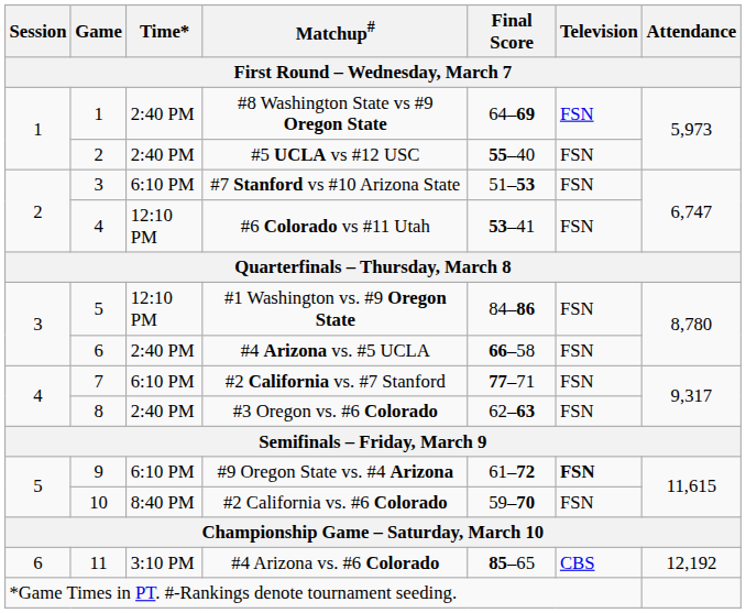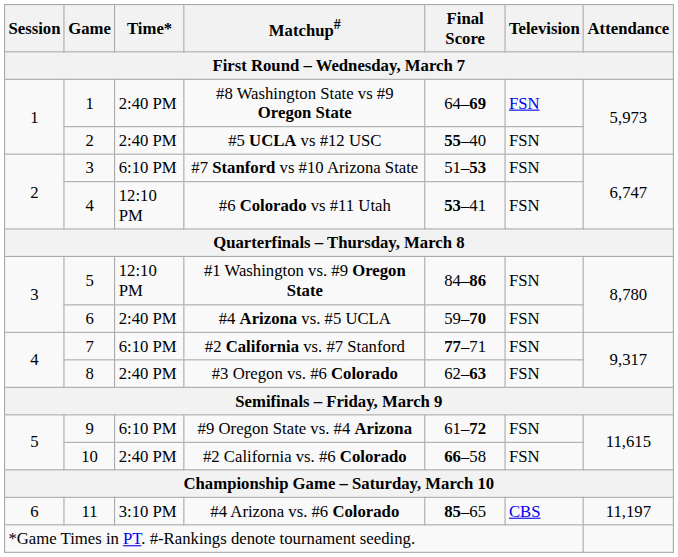 <table class="wikitable" style="font-size: 95%">
 <tr align="center">
 <th>Session</th>
 <th>Game</th>
 <th>Time*</th>
 <th>Matchup<sup>#</sup></th>
 <th>Final Score</th>
 <th>Television</th>
 <th>Attendance</th>
 </tr>
 <tr>
 <th colspan=7>First Round – Wednesday, March 7</th>
 </tr>
 <tr>
 <td rowspan=2 style="text-align:center;">1</td>
 <td style="text-align:center;">1</td>
 <td>2:40 PM</td>
 <td align=center>#8 Washington State vs #9 <strong>Oregon State</strong></td>
 <td align=center>64–<strong>69</strong></td>
 <td><a href='#'>FSN</a></td>
 <td rowspan="2" style="text-align:center;">5,973</td>
 </tr>
 <tr>
 <td style="text-align:center;">2</td>
 <td>2:40 PM</td>
 <td align=center>#5 <strong>UCLA</strong> vs #12 USC</td>
 <td align=center><strong>55</strong>–40</td>
 <td>FSN</td>
 </tr>
 <tr>
 <td rowspan=2 style="text-align:center;">2</td>
 <td style="text-align:center;">3</td>
 <td>6:10 PM</td>
 <td align=center>#7 <strong>Stanford</strong> vs #10 Arizona State</td>
 <td align=center>51–<strong>53</strong></td>
 <td>FSN</td>
 <td rowspan="2" style="text-align:center;">6,747</td>
 </tr>
 <tr>
 <td style="text-align:center;">4</td>
 <td>12:10 PM</td>
 <td align=center>#6 <strong>Colorado</strong> vs #11 Utah</td>
 <td align=center><strong>53</strong>–41</td>
 <td>FSN</td>
 </tr>
 <tr>
 <th colspan=7>Quarterfinals – Thursday, March 8</th>
 </tr>
 <tr>
 <td rowspan=2 style="text-align:center;">3</td>
 <td style="text-align:center;">5</td>
 <td>12:10 PM</td>
 <td align=center>#1 Washington vs. #9 <strong>Oregon State</strong></td>
 <td align=center>84–<strong>86</strong></td>
 <td>FSN</td>
 <td rowspan="2" style="text-align:center;">8,780</td>
 </tr>
 <tr>
 <td style="text-align:center;">6</td>
 <td>2:40 PM</td>
 <td align=center>#4 <strong>Arizona</strong> vs. #5 UCLA</td>
-<td align=center><strong>66</strong>–58</td>
+<td align=center>59–<strong>70</strong></td>
 <td>FSN</td>
 </tr>
 <tr>
 <td rowspan=2 style="text-align:center;">4</td>
 <td style="text-align:center;">7</td>
 <td>6:10 PM</td>
 <td align=center>#2 <strong>California</strong> vs. #7 Stanford</td>
 <td align=center><strong>77</strong>–71</td>
 <td>FSN</td>
 <td rowspan="2" style="text-align:center;">9,317</td>
 </tr>
 <tr>
 <td style="text-align:center;">8</td>
 <td>2:40 PM</td>
 <td align=center>#3 Oregon vs. #6 <strong>Colorado</strong></td>
 <td align=center>62–<strong>63</strong></td>
 <td>FSN</td>
 </tr>
 <tr>
 <th colspan=7>Semifinals – Friday, March 9</th>
 </tr>
 <tr>
 <td rowspan=2 style="text-align:center;">5</td>
 <td style="text-align:center;">9</td>
 <td>6:10 PM</td>
 <td align=center>#9 Oregon State vs. #4 <strong>Arizona</strong></td>
 <td align=center>61–<strong>72</strong></td>
-<td><strong>FSN</strong></td>
+<td>FSN</td>
 <td rowspan="2" style="text-align:center;">11,615</td>
 </tr>
 <tr>
 <td style="text-align:center;">10</td>
-<td>8:40 PM</td>
+<td>2:40 PM</td>
 <td align=center>#2 California vs. #6 <strong>Colorado</strong></td>
-<td align=center>59–<strong>70</strong></td>
+<td align=center><strong>66</strong>–58</td>
 <td>FSN</td>
 </tr>
 <tr>
 <th colspan=7>Championship Game – Saturday, March 10</th>
 </tr>
 <tr>
 <td style="text-align:center;">6</td>
 <td style="text-align:center;">11</td>
 <td>3:10 PM</td>
 <td align=center>#4 Arizona vs. #6 <strong>Colorado</strong></td>
 <td align=center><strong>85</strong>–65</td>
 <td><a href='#'>CBS</a></td>
-<td style="text-align:center;">12,192</td>
+<td style="text-align:center;">11,197</td>
 </tr>
 <tr>
 <td colspan=6>*Game Times in <a href='#'>PT</a>. #-Rankings denote tournament seeding.</td>
 </tr>
 </table>
